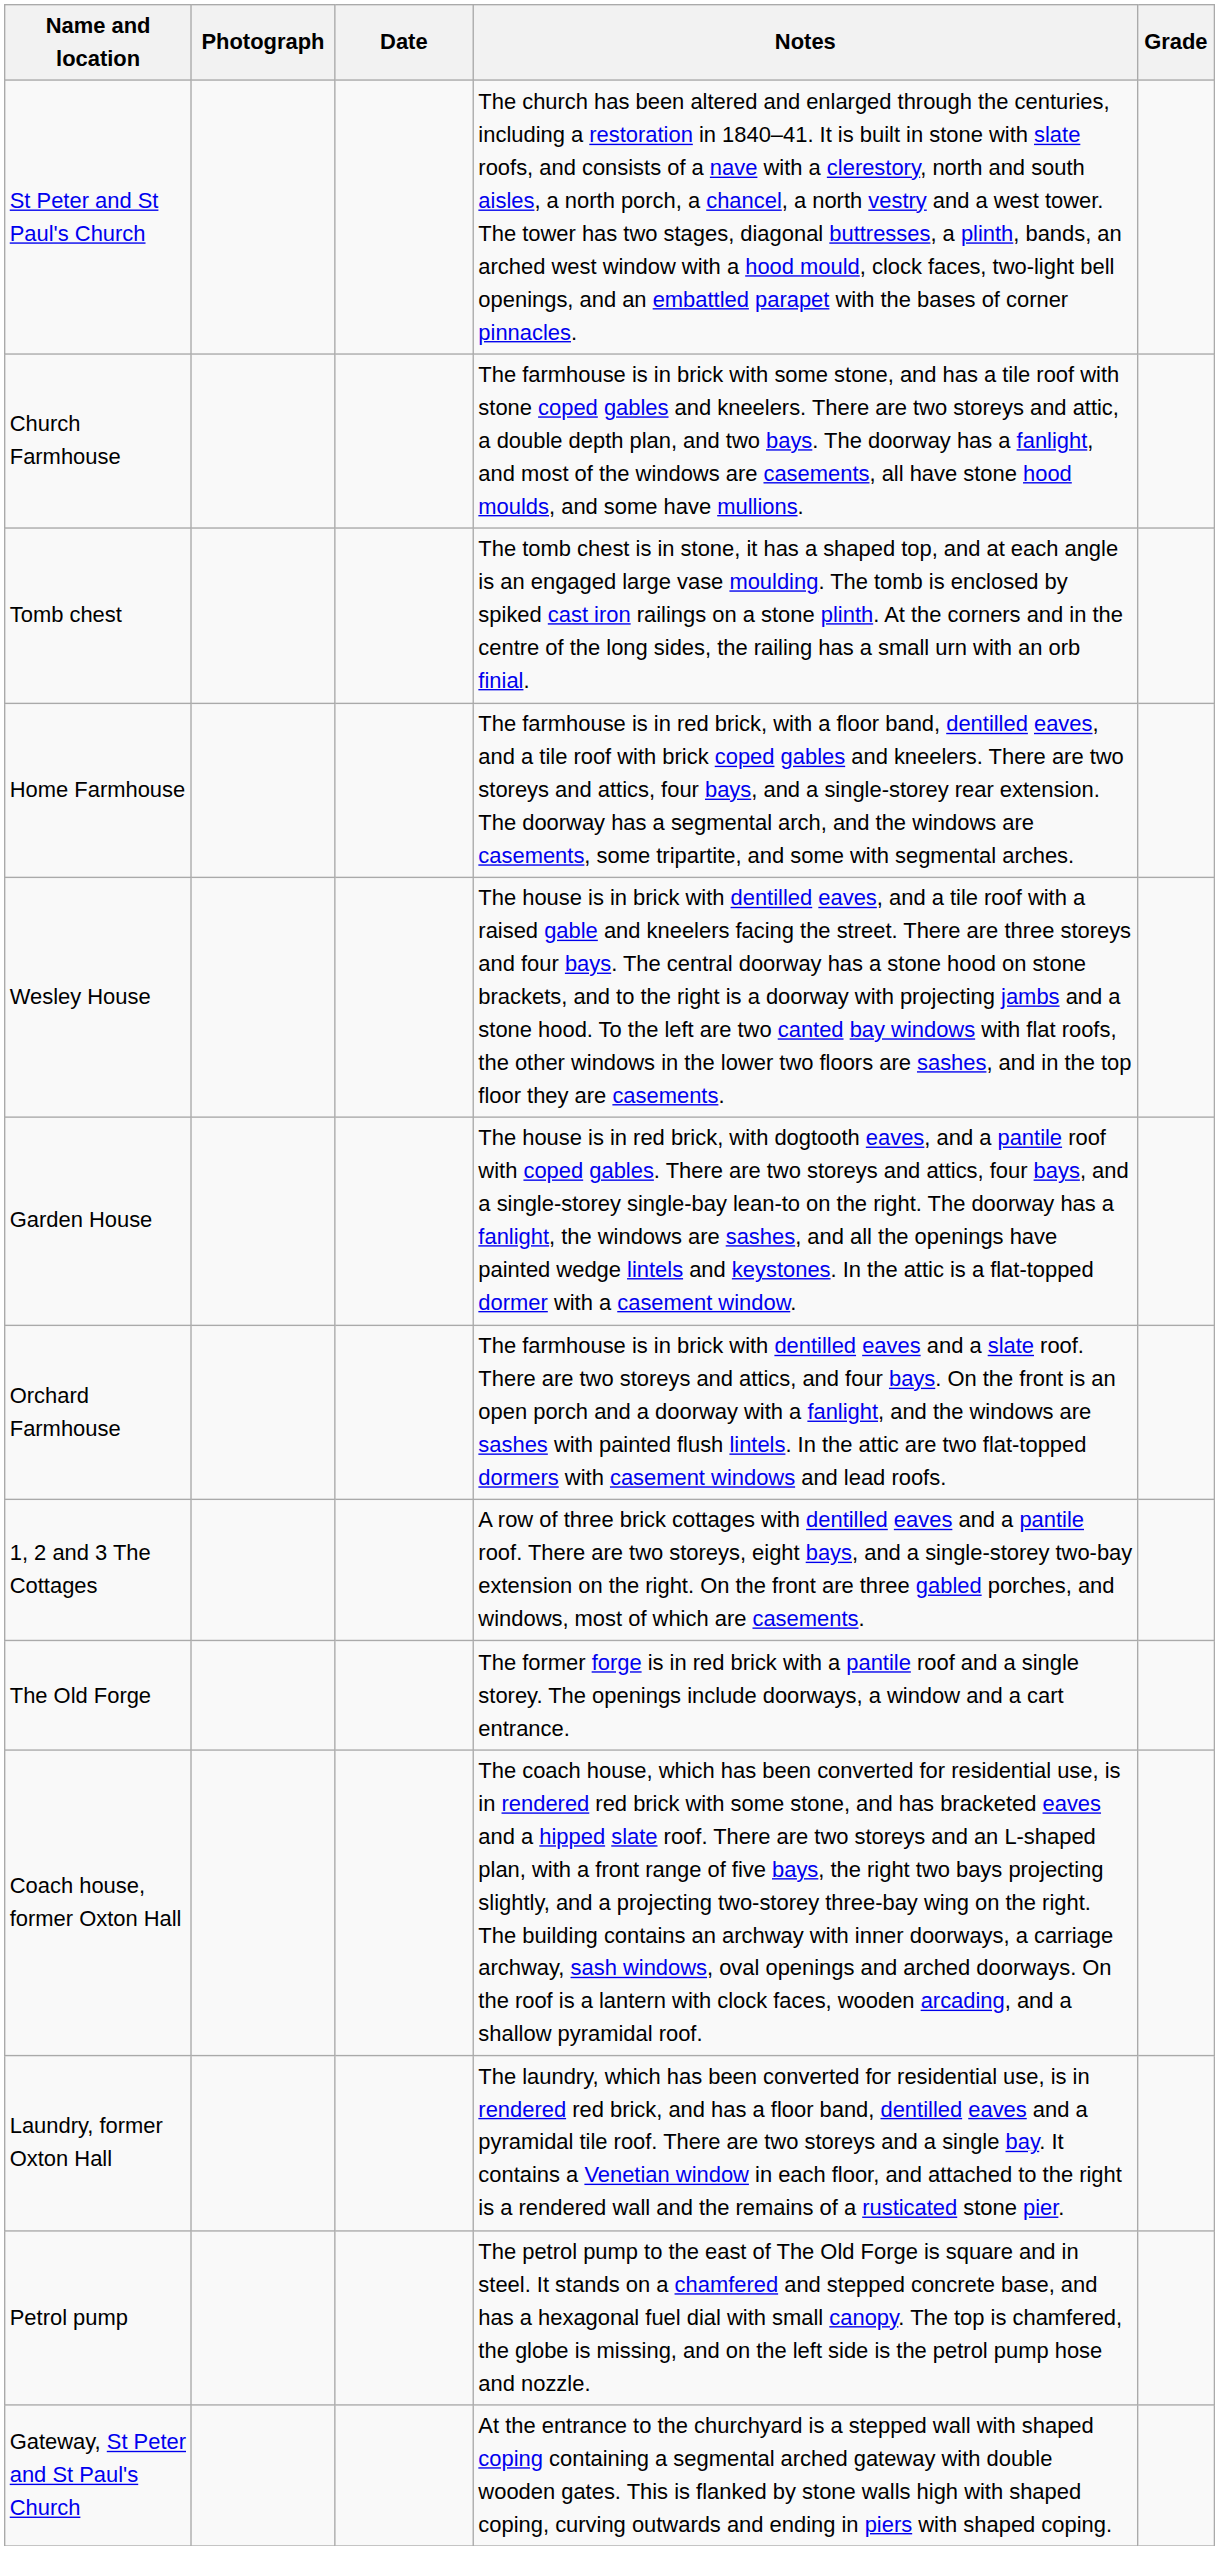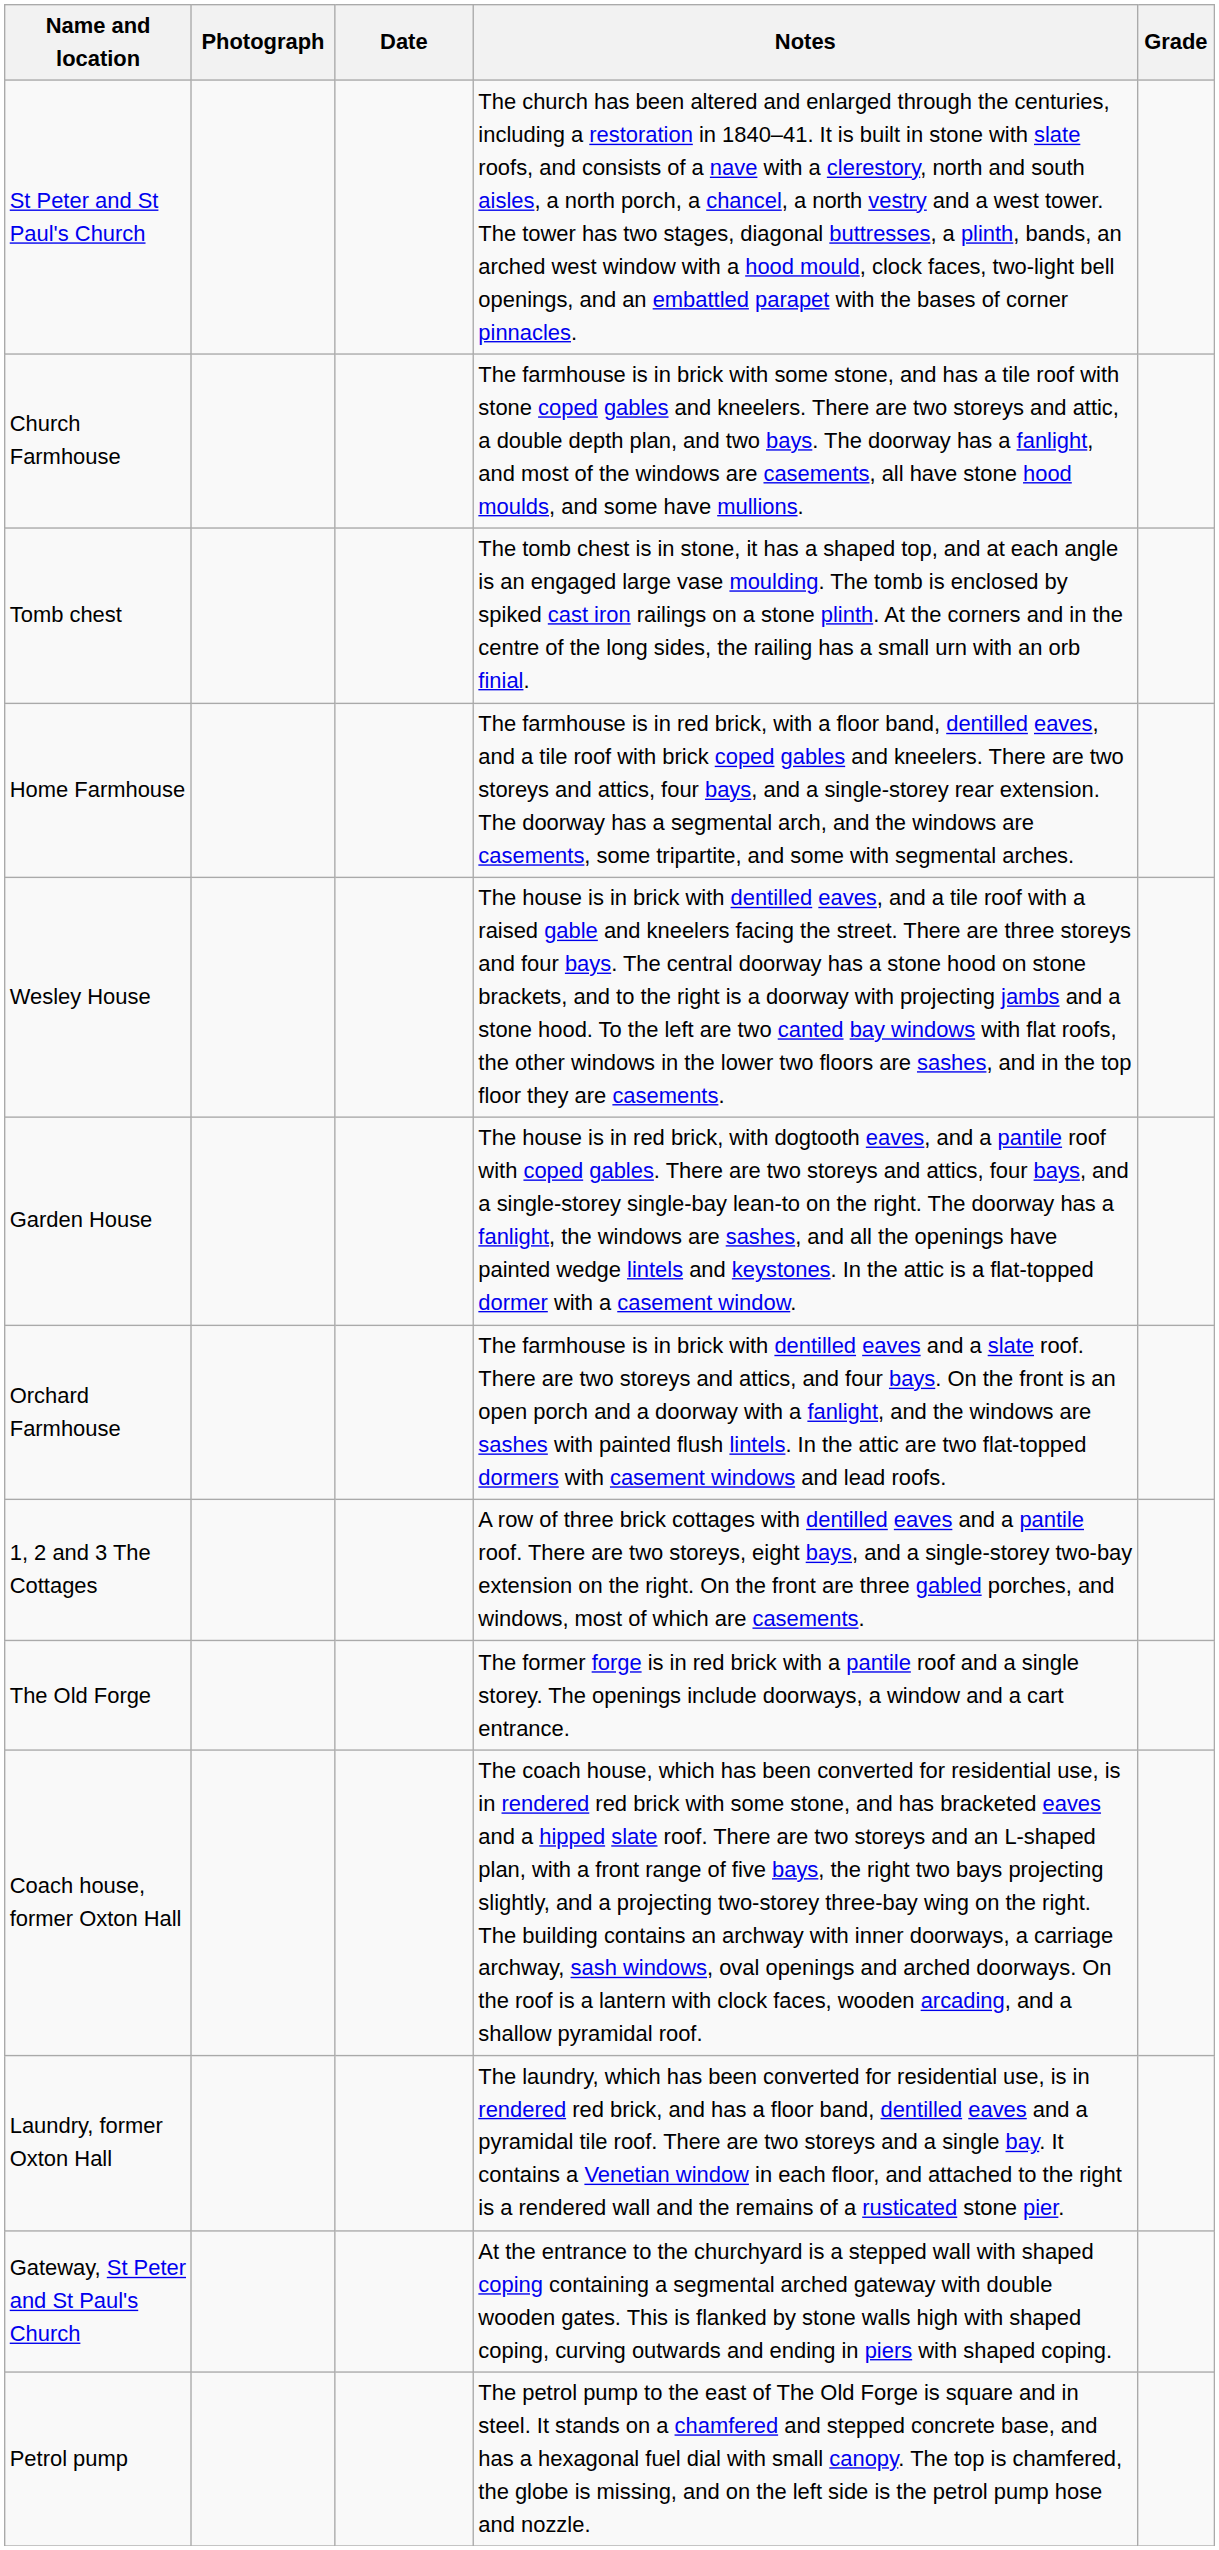 <table class="wikitable sortable plainrowheaders" style="width:100%; border:0px; text-align:left; line-height:150%">
 <tr>
 <th scope="col"  style="width:150px">Name and location</th>
 <th scope="col"  style="width:100px" class="unsortable">Photograph</th>
 <th scope="col"  style="width:120px">Date</th>
 <th scope="col"  style="width:650px" class="unsortable">Notes</th>
 <th scope="col"  style="width:50px">Grade</th>
 </tr>
 <tr>
 <td><a href='#'>St Peter and St Paul's Church</a><br><small></small></td>
 <td></td>
 <td align="center"></td>
 <td>The church has been altered and enlarged through the centuries, including a <a href='#'>restoration</a> in 1840–41.  It is built in stone with <a href='#'>slate</a> roofs, and consists of a <a href='#'>nave</a> with a <a href='#'>clerestory</a>, north and south <a href='#'>aisles</a>, a north porch, a <a href='#'>chancel</a>, a north <a href='#'>vestry</a> and a west tower.  The tower has two stages, diagonal <a href='#'>buttresses</a>, a <a href='#'>plinth</a>, bands, an arched west window with a <a href='#'>hood mould</a>, clock faces, two-light bell openings, and an <a href='#'>embattled</a> <a href='#'>parapet</a> with the bases of corner <a href='#'>pinnacles</a>.</td>
 <td align="center" ></td>
 </tr>
 <tr>
 <td>Church Farmhouse<br><small></small></td>
 <td></td>
 <td align="center"></td>
 <td>The farmhouse is in brick with some stone, and has a tile roof with stone <a href='#'>coped</a> <a href='#'>gables</a> and kneelers.  There are two storeys and attic, a double depth plan, and two <a href='#'>bays</a>.  The doorway has a <a href='#'>fanlight</a>, and most of the windows are <a href='#'>casements</a>, all have stone <a href='#'>hood moulds</a>, and some have <a href='#'>mullions</a>.</td>
 <td align="center" ></td>
 </tr>
 <tr>
 <td>Tomb chest<br><small></small></td>
 <td></td>
 <td align="center"></td>
 <td>The tomb chest is in stone, it has a shaped top, and at each angle is an engaged large vase <a href='#'>moulding</a>.  The tomb is enclosed by spiked <a href='#'>cast iron</a> railings on a stone <a href='#'>plinth</a>.  At the corners and in the centre of the long  sides, the railing has a small urn with an orb <a href='#'>finial</a>.</td>
 <td align="center" ></td>
 </tr>
 <tr>
 <td>Home Farmhouse<br><small></small></td>
 <td></td>
 <td align="center"></td>
 <td>The farmhouse is in red  brick, with a floor band, <a href='#'>dentilled</a> <a href='#'>eaves</a>, and a tile roof with brick <a href='#'>coped</a> <a href='#'>gables</a> and kneelers.  There are two storeys and attics, four <a href='#'>bays</a>, and a single-storey rear extension.  The doorway has a segmental arch, and the windows are <a href='#'>casements</a>, some tripartite, and some with segmental arches.</td>
 <td align="center" ></td>
 </tr>
 <tr>
 <td>Wesley House<br><small></small></td>
 <td></td>
 <td align="center"></td>
 <td>The house is in brick with <a href='#'>dentilled</a> <a href='#'>eaves</a>, and a tile roof with a raised <a href='#'>gable</a> and kneelers facing the street.  There are three storeys and four <a href='#'>bays</a>.  The central doorway has a stone hood on stone brackets, and to the right is a doorway with projecting <a href='#'>jambs</a> and a stone hood.  To the left are two <a href='#'>canted</a> <a href='#'>bay windows</a> with flat roofs, the other windows in the lower two floors are <a href='#'>sashes</a>, and in the top floor they are <a href='#'>casements</a>.</td>
 <td align="center" ></td>
 </tr>
 <tr>
 <td>Garden House<br><small></small></td>
 <td></td>
 <td align="center"></td>
 <td>The house is in red brick, with dogtooth <a href='#'>eaves</a>, and a <a href='#'>pantile</a> roof with <a href='#'>coped</a> <a href='#'>gables</a>.  There are two storeys and attics, four <a href='#'>bays</a>, and a single-storey single-bay lean-to on the right.  The doorway has a <a href='#'>fanlight</a>, the windows are <a href='#'>sashes</a>, and all the openings have painted wedge <a href='#'>lintels</a> and <a href='#'>keystones</a>. In the attic is a flat-topped <a href='#'>dormer</a> with a <a href='#'>casement window</a>.</td>
 <td align="center" ></td>
 </tr>
 <tr>
 <td>Orchard Farmhouse<br><small></small></td>
 <td></td>
 <td align="center"></td>
 <td>The farmhouse is in brick with <a href='#'>dentilled</a> <a href='#'>eaves</a> and a <a href='#'>slate</a> roof.  There are two storeys and attics, and four <a href='#'>bays</a>.  On the front is an open porch and a doorway with a <a href='#'>fanlight</a>, and the windows are <a href='#'>sashes</a> with painted flush <a href='#'>lintels</a>.  In the attic are two flat-topped <a href='#'>dormers</a> with <a href='#'>casement windows</a> and lead roofs.</td>
 <td align="center" ></td>
 </tr>
 <tr>
 <td>1, 2 and 3 The Cottages<br><small></small></td>
 <td></td>
 <td align="center"></td>
 <td>A row of three brick cottages with <a href='#'>dentilled</a> <a href='#'>eaves</a> and a <a href='#'>pantile</a> roof. There are two storeys, eight <a href='#'>bays</a>, and a single-storey two-bay extension on the right.  On the front are three <a href='#'>gabled</a> porches, and windows, most of which are <a href='#'>casements</a>.</td>
 <td align="center" ></td>
 </tr>
 <tr>
 <td>The Old Forge<br><small></small></td>
 <td></td>
 <td align="center"></td>
 <td>The former <a href='#'>forge</a> is in red brick with a <a href='#'>pantile</a> roof and a single storey.  The openings include doorways, a window and a cart entrance.</td>
 <td align="center" ></td>
 </tr>
 <tr>
 <td>Coach house, former Oxton Hall<br><small></small></td>
 <td></td>
 <td align="center"></td>
 <td>The coach house, which has been converted for residential use, is in <a href='#'>rendered</a> red brick with some stone, and has bracketed <a href='#'>eaves</a> and a <a href='#'>hipped</a> <a href='#'>slate</a> roof.  There are two storeys and an L-shaped plan, with a front range of five <a href='#'>bays</a>, the right two bays projecting slightly, and a projecting two-storey three-bay wing on the right.  The building contains an archway with inner doorways, a carriage archway, <a href='#'>sash windows</a>, oval openings and arched doorways.  On the roof is a lantern with clock faces, wooden <a href='#'>arcading</a>, and a shallow pyramidal roof.</td>
 <td align="center" ></td>
 </tr>
 <tr>
 <td>Laundry, former Oxton Hall<br><small></small></td>
 <td></td>
 <td align="center"></td>
 <td>The laundry, which has been converted for residential use, is in <a href='#'>rendered</a> red brick, and has a floor band, <a href='#'>dentilled</a> <a href='#'>eaves</a> and a pyramidal tile roof.  There are two storeys and a single <a href='#'>bay</a>.  It contains a <a href='#'>Venetian window</a> in each floor, and attached to the right is a rendered wall and the remains of a <a href='#'>rusticated</a> stone <a href='#'>pier</a>.</td>
 <td align="center" ></td>
 </tr>
 <tr>
+<td>Gateway, <a href='#'>St Peter and St Paul's Church</a><br><small></small></td>
+<td></td>
+<td align="center"></td>
+<td>At the entrance to the churchyard is a stepped wall with shaped <a href='#'>coping</a> containing a segmental arched gateway with double wooden gates.  This is flanked by stone walls  high with shaped coping, curving outwards and ending in <a href='#'>piers</a> with shaped coping.</td>
+<td align="center" ></td>
+</tr>
+<tr>
 <td>Petrol pump<br><small></small></td>
 <td></td>
 <td align="center"></td>
 <td>The petrol pump to the east of The Old Forge is square and in steel.  It stands on a <a href='#'>chamfered</a> and stepped concrete base, and has a hexagonal fuel dial with small <a href='#'>canopy</a>.  The top is chamfered, the globe is missing, and on the left side is the petrol pump hose and nozzle.</td>
 <td align="center" ></td>
 </tr>
 <tr>
-<td>Gateway, <a href='#'>St Peter and St Paul's Church</a><br><small></small></td>
-<td></td>
-<td align="center"></td>
-<td>At the entrance to the churchyard is a stepped wall with shaped <a href='#'>coping</a> containing a segmental arched gateway with double wooden gates.  This is flanked by stone walls  high with shaped coping, curving outwards and ending in <a href='#'>piers</a> with shaped coping.</td>
-<td align="center" ></td>
-</tr>
-<tr>
 </tr>
 </table>
